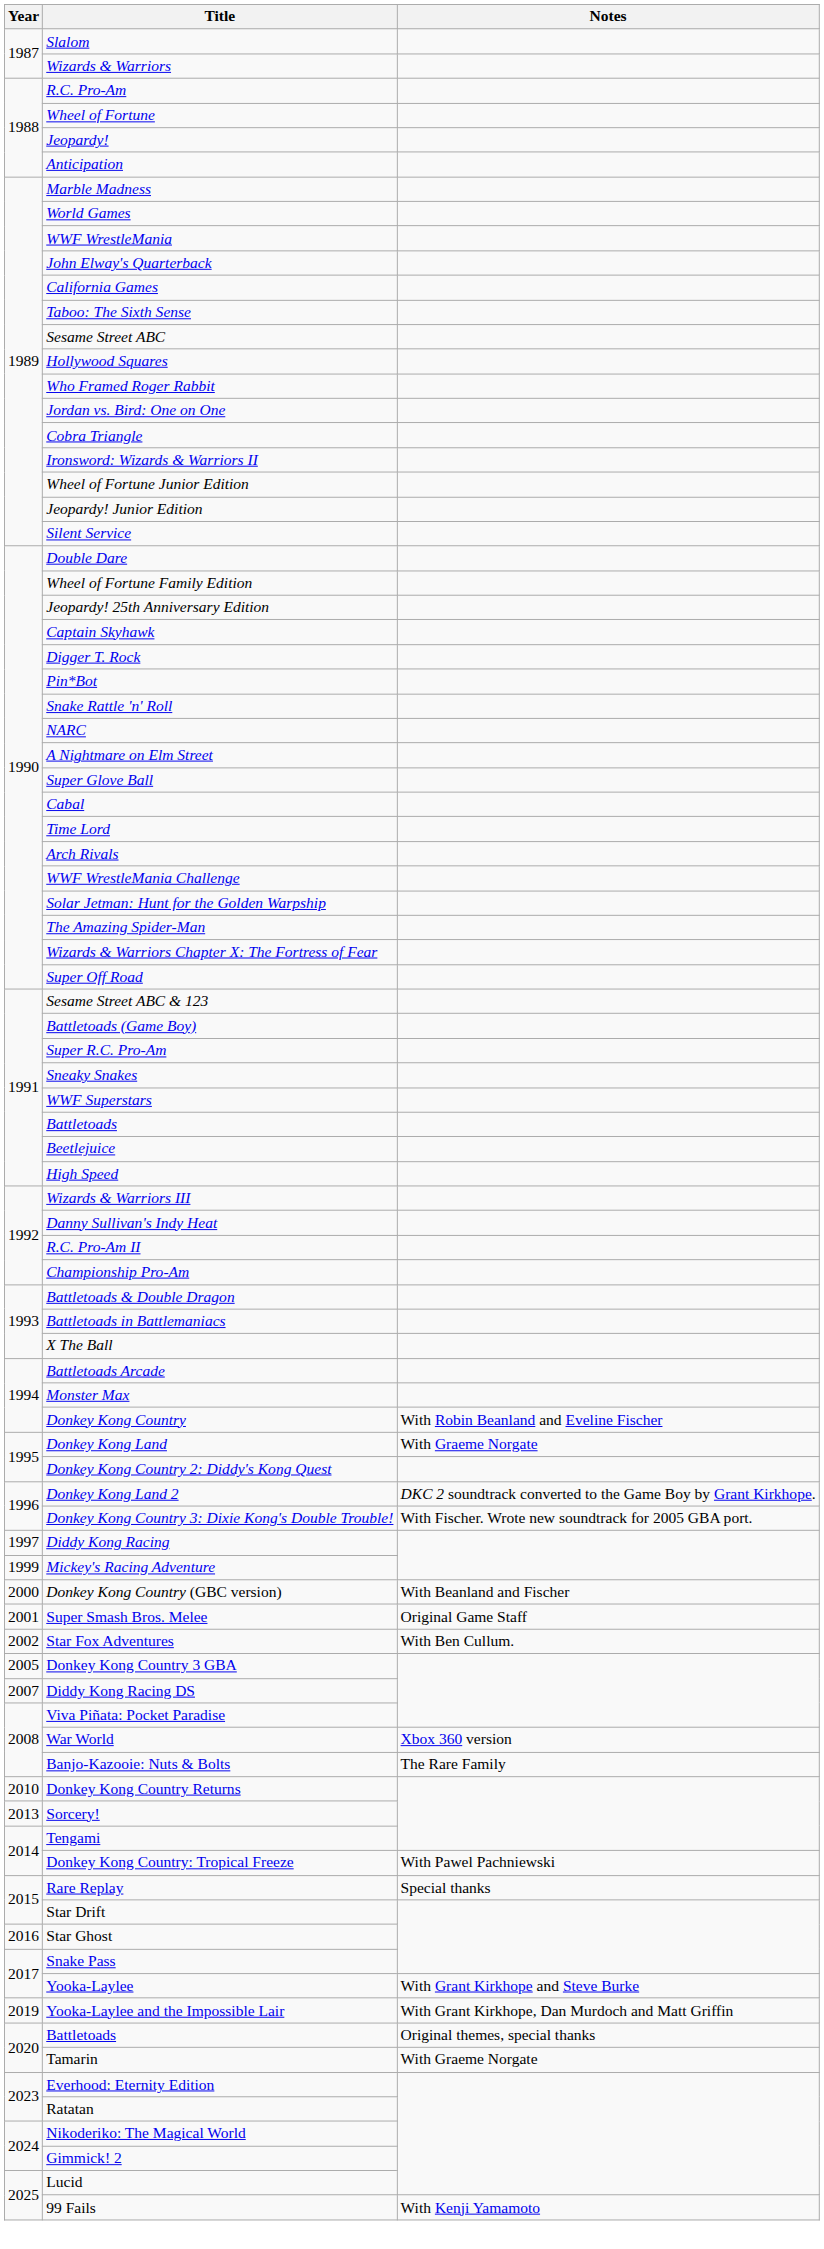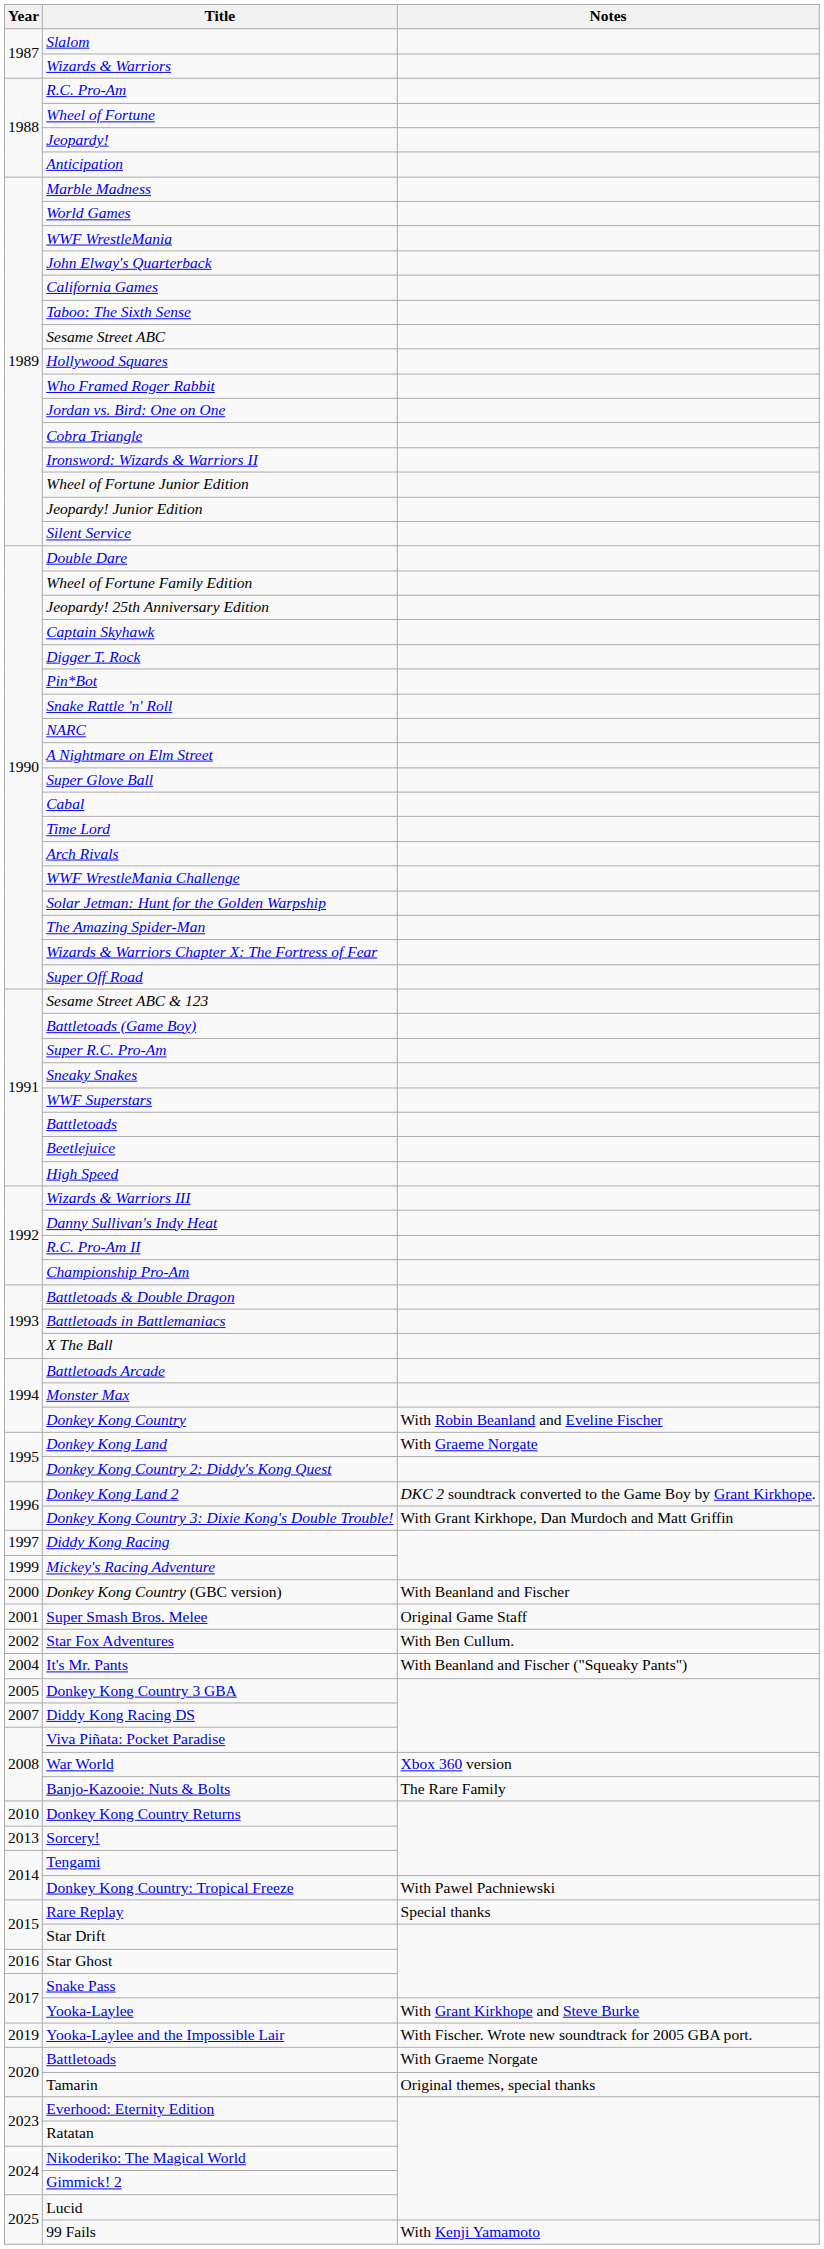 <table class="wikitable sortable" width="auto">
 <tr>
 <th>Year</th>
 <th>Title</th>
 <th>Notes</th>
 </tr>
 <tr>
 <td rowspan="2">1987</td>
 <td><em><a href='#'>Slalom</a></em></td>
 <td></td>
 </tr>
 <tr>
 <td><em><a href='#'>Wizards & Warriors</a></em></td>
 <td></td>
 </tr>
 <tr>
 <td rowspan="4">1988</td>
 <td><em><a href='#'>R.C. Pro-Am</a></em></td>
 <td></td>
 </tr>
 <tr>
 <td><em><a href='#'>Wheel of Fortune</a></em></td>
 <td></td>
 </tr>
 <tr>
 <td><em><a href='#'>Jeopardy!</a></em></td>
 <td></td>
 </tr>
 <tr>
 <td><em><a href='#'>Anticipation</a></em></td>
 <td></td>
 </tr>
 <tr>
 <td rowspan="15">1989</td>
 <td><em><a href='#'>Marble Madness</a></em></td>
 <td></td>
 </tr>
 <tr>
 <td><em><a href='#'>World Games</a></em></td>
 <td></td>
 </tr>
 <tr>
 <td><em><a href='#'>WWF WrestleMania</a></em></td>
 <td></td>
 </tr>
 <tr>
 <td><em><a href='#'>John Elway's Quarterback</a></em></td>
 <td></td>
 </tr>
 <tr>
 <td><em><a href='#'>California Games</a></em></td>
 <td></td>
 </tr>
 <tr>
 <td><em><a href='#'>Taboo: The Sixth Sense</a></em></td>
 <td></td>
 </tr>
 <tr>
 <td><em>Sesame Street ABC</em></td>
 <td></td>
 </tr>
 <tr>
 <td><em><a href='#'>Hollywood Squares</a></em></td>
 <td></td>
 </tr>
 <tr>
 <td><em><a href='#'>Who Framed Roger Rabbit</a></em></td>
 <td></td>
 </tr>
 <tr>
 <td><em><a href='#'>Jordan vs. Bird: One on One</a></em></td>
 <td></td>
 </tr>
 <tr>
 <td><em><a href='#'>Cobra Triangle</a></em></td>
 <td></td>
 </tr>
 <tr>
 <td><em><a href='#'>Ironsword: Wizards & Warriors II</a></em></td>
 <td></td>
 </tr>
 <tr>
 <td><em>Wheel of Fortune Junior Edition</em></td>
 <td></td>
 </tr>
 <tr>
 <td><em>Jeopardy! Junior Edition</em></td>
 <td></td>
 </tr>
 <tr>
 <td><em><a href='#'>Silent Service</a></em></td>
 <td></td>
 </tr>
 <tr>
 <td rowspan="18">1990</td>
 <td><em><a href='#'>Double Dare</a></em></td>
 <td></td>
 </tr>
 <tr>
 <td><em>Wheel of Fortune Family Edition</em></td>
 <td></td>
 </tr>
 <tr>
 <td><em>Jeopardy! 25th Anniversary Edition</em></td>
 <td></td>
 </tr>
 <tr>
 <td><em><a href='#'>Captain Skyhawk</a></em></td>
 <td></td>
 </tr>
 <tr>
 <td><em><a href='#'>Digger T. Rock</a></em></td>
 <td></td>
 </tr>
 <tr>
 <td><em><a href='#'>Pin*Bot</a></em></td>
 <td></td>
 </tr>
 <tr>
 <td><em><a href='#'>Snake Rattle 'n' Roll</a></em></td>
 <td></td>
 </tr>
 <tr>
 <td><em><a href='#'>NARC</a></em></td>
 <td></td>
 </tr>
 <tr>
 <td><em><a href='#'>A Nightmare on Elm Street</a></em></td>
 <td></td>
 </tr>
 <tr>
 <td><em><a href='#'>Super Glove Ball</a></em></td>
 <td></td>
 </tr>
 <tr>
 <td><em><a href='#'>Cabal</a></em></td>
 <td></td>
 </tr>
 <tr>
 <td><em><a href='#'>Time Lord</a></em></td>
 <td></td>
 </tr>
 <tr>
 <td><em><a href='#'>Arch Rivals</a></em></td>
 <td></td>
 </tr>
 <tr>
 <td><em><a href='#'>WWF WrestleMania Challenge</a></em></td>
 <td></td>
 </tr>
 <tr>
 <td><em><a href='#'>Solar Jetman: Hunt for the Golden Warpship</a></em></td>
 <td></td>
 </tr>
 <tr>
 <td><em><a href='#'>The Amazing Spider-Man</a></em></td>
 <td></td>
 </tr>
 <tr>
 <td><em><a href='#'>Wizards & Warriors Chapter X: The Fortress of Fear</a></em></td>
 <td></td>
 </tr>
 <tr>
 <td><em><a href='#'>Super Off Road</a></em></td>
 <td></td>
 </tr>
 <tr>
 <td rowspan="8">1991</td>
 <td><em>Sesame Street ABC & 123</em></td>
 <td></td>
 </tr>
 <tr>
 <td><em><a href='#'>Battletoads (Game Boy)</a></em></td>
 <td></td>
 </tr>
 <tr>
 <td><em><a href='#'>Super R.C. Pro-Am</a></em></td>
 <td></td>
 </tr>
 <tr>
 <td><em><a href='#'>Sneaky Snakes</a></em></td>
 <td></td>
 </tr>
 <tr>
 <td><em><a href='#'>WWF Superstars</a></em></td>
 <td></td>
 </tr>
 <tr>
 <td><em><a href='#'>Battletoads</a></em></td>
 <td></td>
 </tr>
 <tr>
 <td><em><a href='#'>Beetlejuice</a></em></td>
 <td></td>
 </tr>
 <tr>
 <td><em><a href='#'>High Speed</a></em></td>
 <td></td>
 </tr>
 <tr>
 <td rowspan="4">1992</td>
 <td><em><a href='#'>Wizards & Warriors III</a></em></td>
 <td></td>
 </tr>
 <tr>
 <td><em><a href='#'>Danny Sullivan's Indy Heat</a></em></td>
 <td></td>
 </tr>
 <tr>
 <td><em><a href='#'>R.C. Pro-Am II</a></em></td>
 <td></td>
 </tr>
 <tr>
 <td><em><a href='#'>Championship Pro-Am</a></em></td>
 <td></td>
 </tr>
 <tr>
 <td rowspan="3">1993</td>
 <td><em><a href='#'>Battletoads & Double Dragon</a></em></td>
 <td></td>
 </tr>
 <tr>
 <td><em><a href='#'>Battletoads in Battlemaniacs</a></em></td>
 <td></td>
 </tr>
 <tr>
 <td><em>X The Ball</em></td>
 <td></td>
 </tr>
 <tr>
 <td rowspan="3">1994</td>
 <td><em><a href='#'>Battletoads Arcade</a></em></td>
 <td></td>
 </tr>
 <tr>
 <td><em><a href='#'>Monster Max</a></em></td>
 <td></td>
 </tr>
 <tr>
 <td><em><a href='#'>Donkey Kong Country</a></em></td>
 <td>With <a href='#'>Robin Beanland</a> and <a href='#'>Eveline Fischer</a></td>
 </tr>
 <tr>
 <td rowspan="2">1995</td>
 <td><em><a href='#'>Donkey Kong Land</a></em></td>
 <td>With <a href='#'>Graeme Norgate</a></td>
 </tr>
 <tr>
 <td><em><a href='#'>Donkey Kong Country 2: Diddy's Kong Quest</a></em></td>
 <td></td>
 </tr>
 <tr>
 <td rowspan="2">1996</td>
 <td><em><a href='#'>Donkey Kong Land 2</a></em></td>
 <td><em>DKC 2</em> soundtrack converted to the Game Boy by <a href='#'>Grant Kirkhope</a>.</td>
 </tr>
 <tr>
 <td><em><a href='#'>Donkey Kong Country 3: Dixie Kong's Double Trouble!</a></em></td>
-<td>With Fischer. Wrote new soundtrack for 2005 GBA port.</td>
+<td>With Grant Kirkhope, Dan Murdoch and Matt Griffin</td>
 </tr>
 <tr>
 <td>1997</td>
 <td><em><a href='#'>Diddy Kong Racing</a></em></td>
 <td rowspan="2"></td>
 </tr>
 <tr>
 <td>1999</td>
 <td><em><a href='#'>Mickey's Racing Adventure</a></em></td>
 </tr>
 <tr>
 <td>2000</td>
 <td><em>Donkey Kong Country</em> (GBC version)<em></td>
 <td>With Beanland and Fischer</td>
 </tr>
 <tr>
 <td>2001</td>
 <td></em><a href='#'>Super Smash Bros. Melee</a><em></td>
 <td>Original Game Staff</td>
 </tr>
 <tr>
 <td>2002</td>
 <td></em><a href='#'>Star Fox Adventures</a><em></td>
 <td>With Ben Cullum.</td>
+</tr>
+<tr>
+<td>2004</td>
+<td></em><a href='#'>It's Mr. Pants</a><em></td>
+<td>With Beanland and Fischer ("Squeaky Pants")</td>
 </tr>
 <tr>
 <td>2005</td>
 <td></em><a href='#'>Donkey Kong Country 3 GBA</a><em></td>
 <td rowspan="3"></td>
 </tr>
 <tr>
 <td>2007</td>
 <td></em><a href='#'>Diddy Kong Racing DS</a><em></td>
 </tr>
 <tr>
 <td rowspan="3">2008</td>
 <td></em><a href='#'>Viva Piñata: Pocket Paradise</a><em></td>
 </tr>
 <tr>
 <td></em><a href='#'>War World</a><em></td>
 <td><a href='#'>Xbox 360</a> version</td>
 </tr>
 <tr>
 <td></em><a href='#'>Banjo-Kazooie: Nuts & Bolts</a><em></td>
 <td>The Rare Family</td>
 </tr>
 <tr>
 <td>2010</td>
 <td></em><a href='#'>Donkey Kong Country Returns</a><em></td>
 <td rowspan="3"></td>
 </tr>
 <tr>
 <td>2013</td>
 <td></em><a href='#'>Sorcery!</a><em></td>
 </tr>
 <tr>
 <td rowspan="2">2014</td>
 <td></em><a href='#'>Tengami</a><em></td>
 </tr>
 <tr>
 <td></em><a href='#'>Donkey Kong Country: Tropical Freeze</a><em></td>
 <td>With Pawel Pachniewski</td>
 </tr>
 <tr>
 <td rowspan="2">2015</td>
 <td></em><a href='#'>Rare Replay</a><em></td>
 <td>Special thanks</td>
 </tr>
 <tr>
 <td></em>Star Drift<em></td>
 <td rowspan="3"></td>
 </tr>
 <tr>
 <td>2016</td>
 <td></em>Star Ghost<em></td>
 </tr>
 <tr>
 <td rowspan="2">2017</td>
 <td></em><a href='#'>Snake Pass</a><em></td>
 </tr>
 <tr>
 <td></em><a href='#'>Yooka-Laylee</a><em></td>
 <td>With <a href='#'>Grant Kirkhope</a> and <a href='#'>Steve Burke</a></td>
 </tr>
 <tr>
 <td>2019</td>
 <td></em><a href='#'>Yooka-Laylee and the Impossible Lair</a><em></td>
-<td>With Grant Kirkhope, Dan Murdoch and Matt Griffin</td>
+<td>With Fischer. Wrote new soundtrack for 2005 GBA port.</td>
 </tr>
 <tr>
 <td rowspan="2">2020</td>
 <td></em><a href='#'>Battletoads</a><em></td>
-<td>Original themes, special thanks</td>
+<td>With Graeme Norgate</td>
 </tr>
 <tr>
 <td></em>Tamarin<em></td>
-<td>With Graeme Norgate</td>
+<td>Original themes, special thanks</td>
 </tr>
 <tr>
 <td rowspan="2">2023</td>
 <td></em><a href='#'>Everhood: Eternity Edition</a><em></td>
 <td rowspan="5"></td>
 </tr>
 <tr>
 <td></em>Ratatan<em></td>
 </tr>
 <tr>
 <td rowspan="2">2024</td>
 <td></em><a href='#'>Nikoderiko: The Magical World</a><em></td>
 </tr>
 <tr>
 <td></em><a href='#'>Gimmick! 2</a><em></td>
 </tr>
 <tr>
 <td rowspan="2">2025</td>
 <td></em>Lucid<em></td>
 </tr>
 <tr>
 <td></em>99 Fails<em></td>
 <td>With <a href='#'>Kenji Yamamoto</a></td>
 </tr>
 </table>
